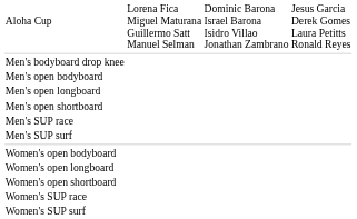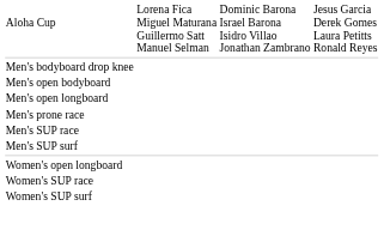 <table>
 <tr>
 <td>Aloha Cup</td>
 <td><br>Lorena Fica<br>Miguel Maturana<br>Guillermo Satt<br>Manuel Selman</td>
 <td><br>Dominic Barona<br>Israel Barona<br>Isidro Villao<br>Jonathan Zambrano</td>
 <td><br>Jesus Garcia<br>Derek Gomes<br>Laura Petitts<br>Ronald Reyes</td>
 </tr>
 <tr bgcolor=#dddddd>
 <td colspan=4></td>
 </tr>
 <tr>
 <td>Men's bodyboard drop knee</td>
 <td></td>
 <td></td>
 <td></td>
 </tr>
 <tr>
 <td>Men's open bodyboard</td>
 <td></td>
 <td></td>
 <td></td>
 </tr>
 <tr>
 <td>Men's open longboard</td>
 <td></td>
 <td></td>
 <td></td>
 </tr>
 <tr>
-<td>Men's open shortboard</td>
+<td>Men's prone race</td>
 <td></td>
 <td></td>
 <td></td>
 </tr>
 <tr>
 <td>Men's SUP race</td>
 <td></td>
 <td></td>
 <td></td>
 </tr>
 <tr>
 <td>Men's SUP surf</td>
 <td></td>
 <td nowrap></td>
 <td></td>
 </tr>
 <tr bgcolor=#dddddd>
 <td colspan=4></td>
 </tr>
 <tr>
-<td>Women's open bodyboard</td>
-<td></td>
-<td></td>
-<td></td>
-</tr>
-<tr>
 <td>Women's open longboard</td>
 <td nowrap></td>
 <td></td>
 <td nowrap></td>
-</tr>
-<tr>
-<td>Women's open shortboard</td>
-<td></td>
-<td></td>
-<td></td>
 </tr>
 <tr>
 <td>Women's SUP race</td>
 <td></td>
 <td></td>
 <td></td>
 </tr>
 <tr>
 <td>Women's SUP surf</td>
 <td></td>
 <td></td>
 <td></td>
 </tr>
 </table>
